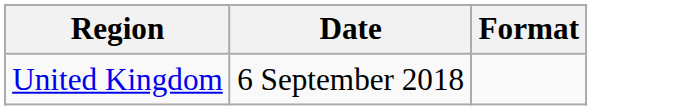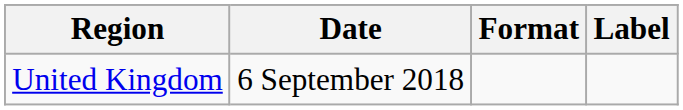 <table class=wikitable>
 <tr>
 <th>Region</th>
 <th>Date</th>
 <th>Format</th>
+<th>Label</th>
 </tr>
 <tr>
 <td><a href='#'>United Kingdom</a></td>
 <td>6 September 2018</td>
 <td></td>
+<td></td>
 </tr>
 </table>
